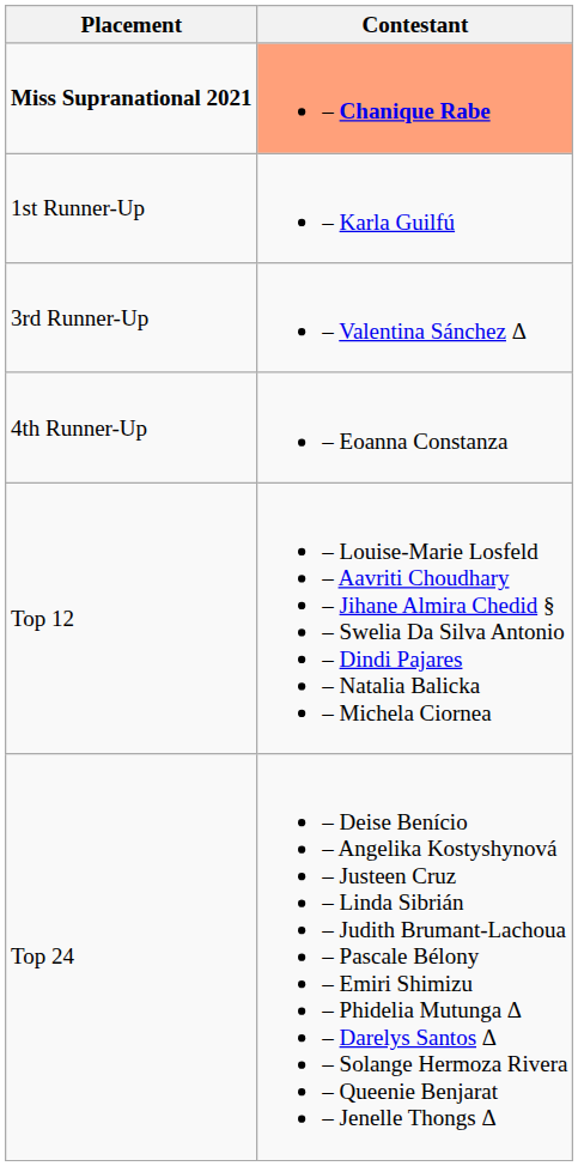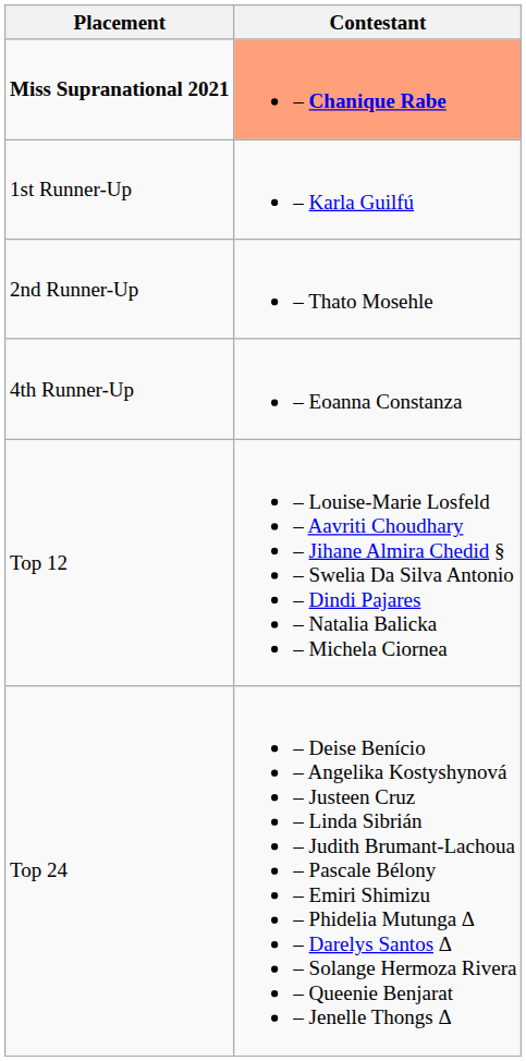 <table class="wikitable sortable" style="font-size: 95%;">
 <tr>
 <th>Placement</th>
 <th>Contestant</th>
 </tr>
 <tr>
 <td><strong>Miss Supranational 2021</strong></td>
 <td style="background: lightsalmon;"><br><ul><li><strong></strong> – <strong><a href='#'>Chanique Rabe</a></strong></li></ul></td>
 </tr>
 <tr>
 <td>1st Runner-Up</td>
 <td><br><ul><li> – <a href='#'>Karla Guilfú</a></li></ul></td>
 </tr>
 <tr>
-<td>3rd Runner-Up</td>
-<td><br><ul><li> – <a href='#'>Valentina Sánchez</a> Δ</li></ul></td>
+<td>2nd Runner-Up</td>
+<td><br><ul><li> – Thato Mosehle</li></ul></td>
 </tr>
 <tr>
 <td>4th Runner-Up</td>
 <td><br><ul><li> – Eoanna Constanza</li></ul></td>
 </tr>
 <tr>
 <td>Top 12</td>
 <td><br><ul><li> – Louise-Marie Losfeld</li><li> – <a href='#'>Aavriti Choudhary</a></li><li> – <a href='#'>Jihane Almira Chedid</a> §</li><li> – Swelia Da Silva Antonio</li><li> – <a href='#'>Dindi Pajares</a></li><li> – Natalia Balicka</li><li> – Michela Ciornea</li></ul></td>
 </tr>
 <tr>
 <td>Top 24</td>
 <td><br><ul><li> – Deise Benício</li><li> – Angelika Kostyshynová</li><li> – Justeen Cruz</li><li> – Linda Sibrián</li><li> – Judith Brumant-Lachoua</li><li> – Pascale Bélony</li><li> – Emiri Shimizu</li><li> – Phidelia Mutunga Δ</li><li> – <a href='#'>Darelys Santos</a> Δ</li><li> – Solange Hermoza Rivera</li><li> – Queenie Benjarat</li><li> – Jenelle Thongs Δ</li></ul></td>
 </tr>
 <tr>
 </tr>
 </table>
